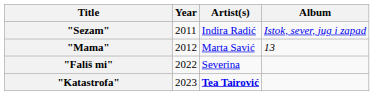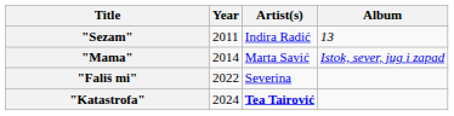 <table class="wikitable plainrowheaders">
 <tr>
 <th scope="col" style="width:15em;">Title</th>
 <th scope="col">Year</th>
 <th scope="col">Artist(s)</th>
 <th scope="col">Album</th>
 </tr>
 <tr>
 <th scope="row">"Sezam"</th>
 <td rowspan="1">2011</td>
 <td><a href='#'>Indira Radić</a></td>
-<td><em><a href='#'>Istok, sever, jug i zapad</a></em></td>
+<td><em>13</em></td>
 </tr>
 <tr>
 <th scope="row">"Mama"</th>
-<td rowspan="1">2012</td>
+<td rowspan="1">2014</td>
 <td><a href='#'>Marta Savić</a></td>
-<td><em>13</em></td>
+<td><em><a href='#'>Istok, sever, jug i zapad</a></em></td>
 </tr>
 <tr>
 <th scope="row">"Fališ mi"</th>
 <td rowspan="1">2022</td>
 <td><a href='#'>Severina</a></td>
 <td></td>
 </tr>
 <tr>
 <th scope="row">"Katastrofa"</th>
-<td rowspan="1">2023</td>
+<td rowspan="1">2024</td>
 <td><strong><a href='#'>Tea Tairović</a></strong></td>
 <td></td>
 </tr>
 </table>
